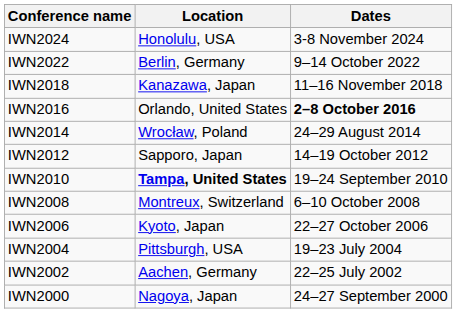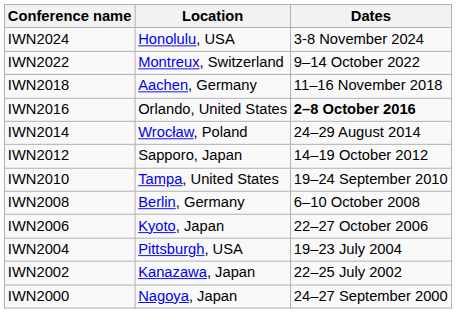 <table class="wikitable">
 <tr>
 <th>Conference name</th>
 <th>Location</th>
 <th>Dates</th>
 </tr>
 <tr>
 <td>IWN2024</td>
 <td> <a href='#'>Honolulu</a>, USA</td>
 <td>3-8 November 2024</td>
 </tr>
 <tr>
 <td>IWN2022</td>
-<td> <a href='#'>Berlin</a>, Germany</td>
+<td> <a href='#'>Montreux</a>, Switzerland</td>
 <td>9–14 October 2022</td>
 </tr>
 <tr>
 <td>IWN2018</td>
-<td> <a href='#'>Kanazawa</a>, Japan</td>
+<td> <a href='#'>Aachen</a>, Germany</td>
 <td>11–16 November 2018</td>
 </tr>
 <tr>
 <td>IWN2016</td>
 <td> Orlando, United States</td>
 <td><strong>2–8 October 2016</strong></td>
 </tr>
 <tr>
 <td>IWN2014</td>
 <td> <a href='#'>Wrocław</a>, Poland</td>
 <td>24–29 August 2014</td>
 </tr>
 <tr>
 <td>IWN2012</td>
 <td> Sapporo, Japan</td>
 <td>14–19 October 2012</td>
 </tr>
 <tr>
 <td>IWN2010</td>
-<td><strong> <a href='#'>Tampa</a>, United States</strong></td>
+<td> <a href='#'>Tampa</a>, United States</td>
 <td>19–24 September 2010</td>
 </tr>
 <tr>
 <td>IWN2008</td>
-<td> <a href='#'>Montreux</a>, Switzerland</td>
+<td> <a href='#'>Berlin</a>, Germany</td>
 <td>6–10 October 2008</td>
 </tr>
 <tr>
 <td>IWN2006</td>
 <td> <a href='#'>Kyoto</a>, Japan</td>
 <td>22–27 October 2006</td>
 </tr>
 <tr>
 <td>IWN2004</td>
 <td> <a href='#'>Pittsburgh</a>, USA</td>
 <td>19–23 July 2004</td>
 </tr>
 <tr>
 <td>IWN2002</td>
-<td> <a href='#'>Aachen</a>, Germany</td>
+<td> <a href='#'>Kanazawa</a>, Japan</td>
 <td>22–25 July 2002</td>
 </tr>
 <tr>
 <td>IWN2000</td>
 <td> <a href='#'>Nagoya</a>, Japan</td>
 <td>24–27 September 2000</td>
 </tr>
 </table>
